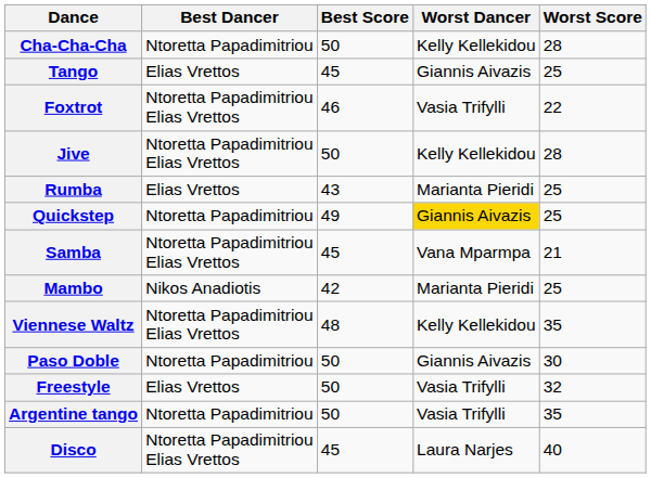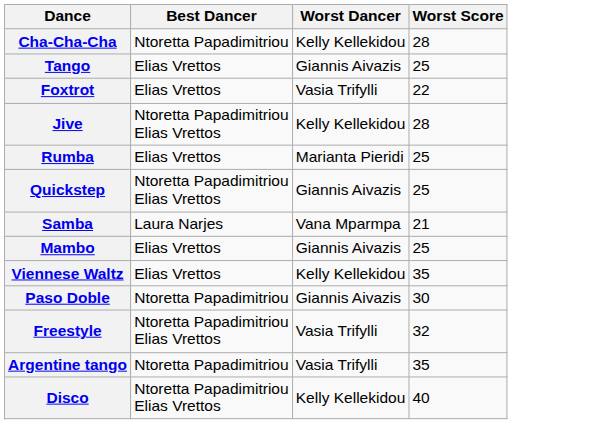 <table class="wikitable sortable" border="1">
 <tr>
 <th>Dance</th>
 <th>Best Dancer</th>
-<th>Best Score</th>
 <th>Worst Dancer</th>
 <th>Worst Score</th>
 </tr>
 <tr>
 <th><a href='#'>Cha-Cha-Cha</a></th>
 <td>Ntoretta Papadimitriou</td>
-<td>50</td>
 <td>Kelly Kellekidou</td>
 <td>28</td>
 </tr>
 <tr>
 <th><a href='#'>Tango</a></th>
 <td>Elias Vrettos</td>
-<td>45</td>
 <td>Giannis Aivazis</td>
 <td>25</td>
 </tr>
 <tr>
 <th><a href='#'>Foxtrot</a></th>
-<td>Ntoretta Papadimitriou<br>Elias Vrettos</td>
-<td>46</td>
+<td>Elias Vrettos</td>
 <td>Vasia Trifylli</td>
 <td>22</td>
 </tr>
 <tr>
 <th><a href='#'>Jive</a></th>
 <td>Ntoretta Papadimitriou<br>Elias Vrettos</td>
-<td>50</td>
 <td>Kelly Kellekidou</td>
 <td>28</td>
 </tr>
 <tr>
 <th><a href='#'>Rumba</a></th>
 <td>Elias Vrettos</td>
-<td>43</td>
 <td>Marianta Pieridi</td>
 <td>25</td>
 </tr>
 <tr>
 <th><a href='#'>Quickstep</a></th>
-<td>Ntoretta Papadimitriou</td>
-<td>49</td>
-<td style="background: gold;">Giannis Aivazis</td>
+<td>Ntoretta Papadimitriou<br>Elias Vrettos</td>
+<td>Giannis Aivazis</td>
 <td>25</td>
 </tr>
 <tr>
 <th><a href='#'>Samba</a></th>
-<td>Ntoretta Papadimitriou<br>Elias Vrettos</td>
-<td>45</td>
+<td>Laura Narjes</td>
 <td>Vana Mparmpa</td>
 <td>21</td>
 </tr>
 <tr>
 <th><a href='#'>Mambo</a></th>
-<td>Nikos Anadiotis</td>
-<td>42</td>
-<td>Marianta Pieridi</td>
+<td>Elias Vrettos</td>
+<td>Giannis Aivazis</td>
 <td>25</td>
 </tr>
 <tr>
 <th><a href='#'>Viennese Waltz</a></th>
-<td>Ntoretta Papadimitriou<br>Elias Vrettos</td>
-<td>48</td>
+<td>Elias Vrettos</td>
 <td>Kelly Kellekidou</td>
 <td>35</td>
 </tr>
 <tr>
 <th><a href='#'>Paso Doble</a></th>
 <td>Ntoretta Papadimitriou</td>
-<td>50</td>
 <td>Giannis Aivazis</td>
 <td>30</td>
 </tr>
 <tr>
 <th><a href='#'>Freestyle</a></th>
-<td>Elias Vrettos</td>
-<td>50</td>
+<td>Ntoretta Papadimitriou<br>Elias Vrettos</td>
 <td>Vasia Trifylli</td>
 <td>32</td>
 </tr>
 <tr>
 <th><a href='#'>Argentine tango</a></th>
 <td>Ntoretta Papadimitriou</td>
-<td>50</td>
 <td>Vasia Trifylli</td>
 <td>35</td>
 </tr>
 <tr>
 <th><a href='#'>Disco</a></th>
 <td>Ntoretta Papadimitriou<br>Elias Vrettos</td>
-<td>45</td>
-<td>Laura Narjes</td>
+<td>Kelly Kellekidou</td>
 <td>40</td>
 </tr>
 </table>
